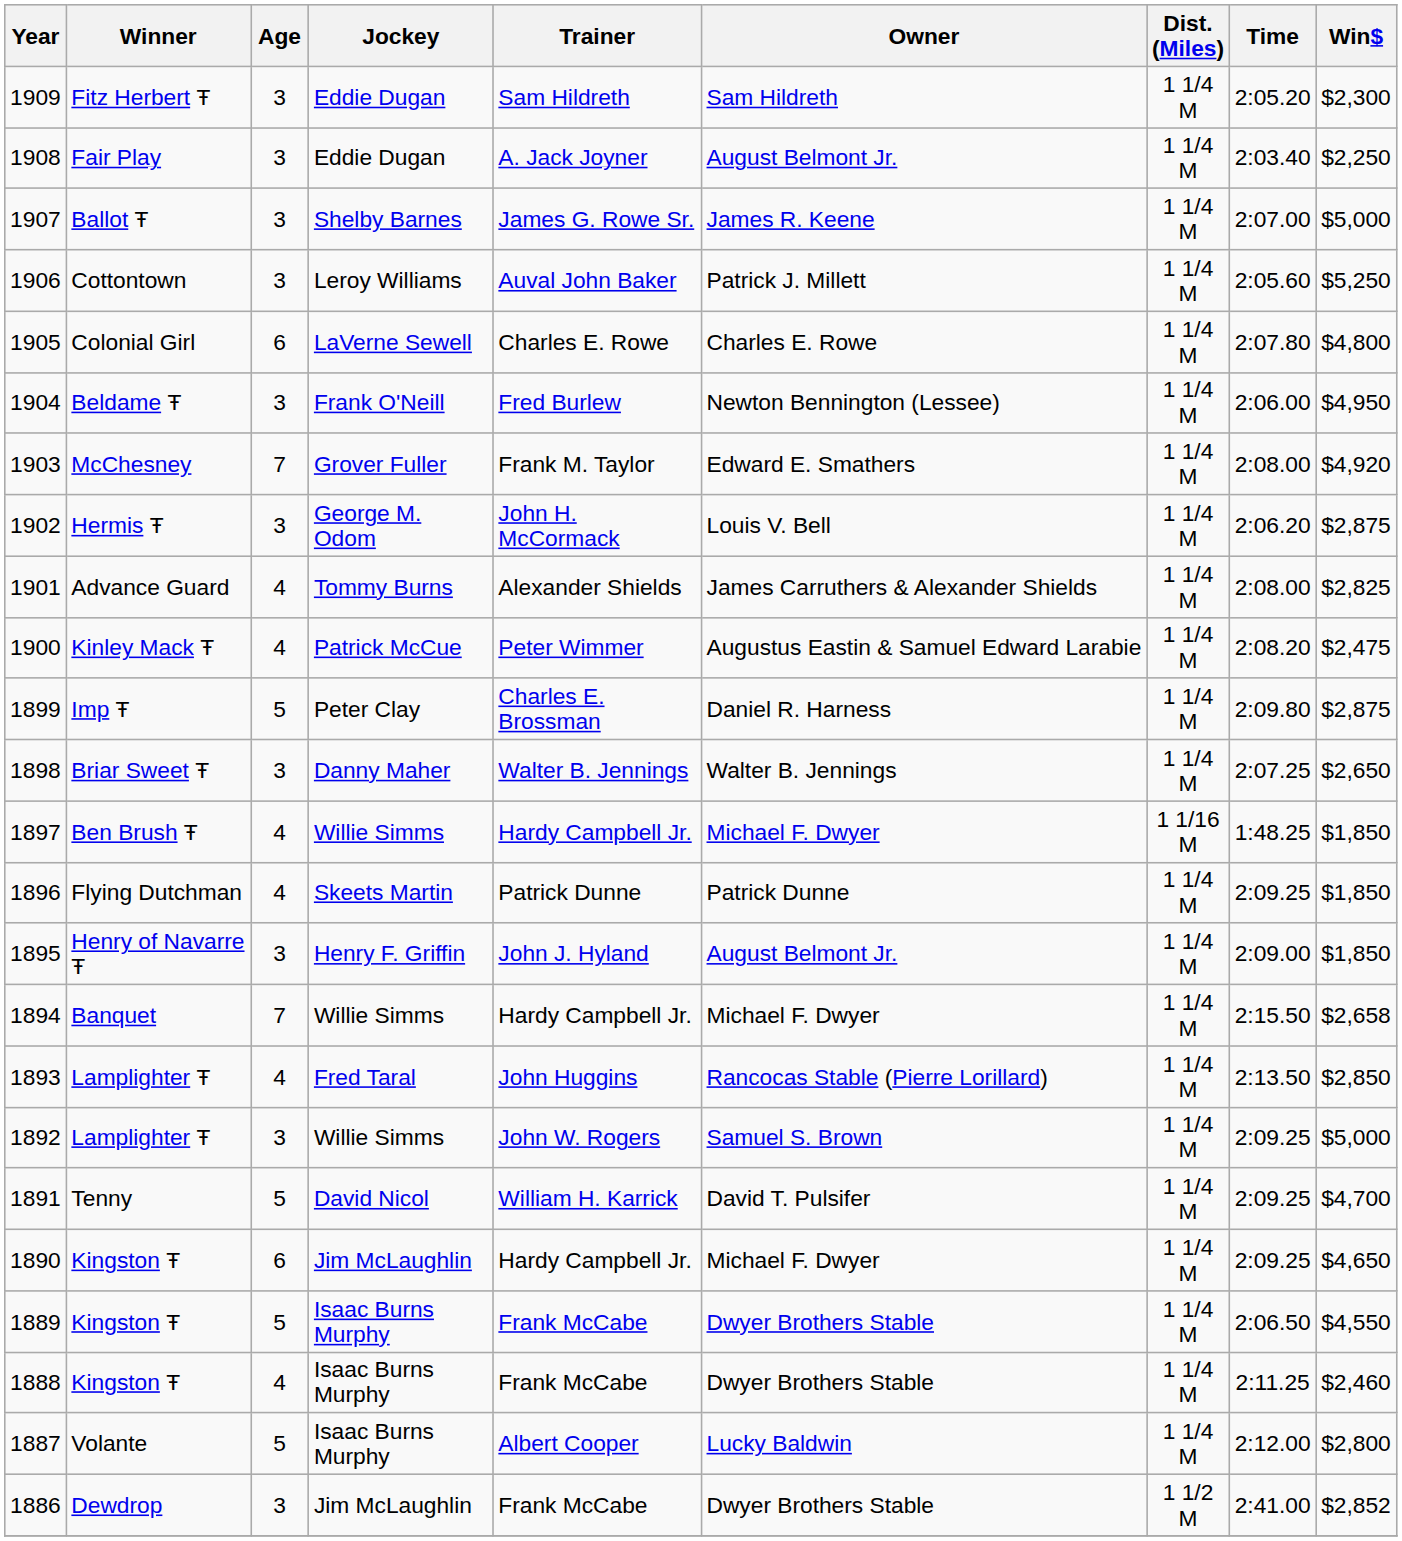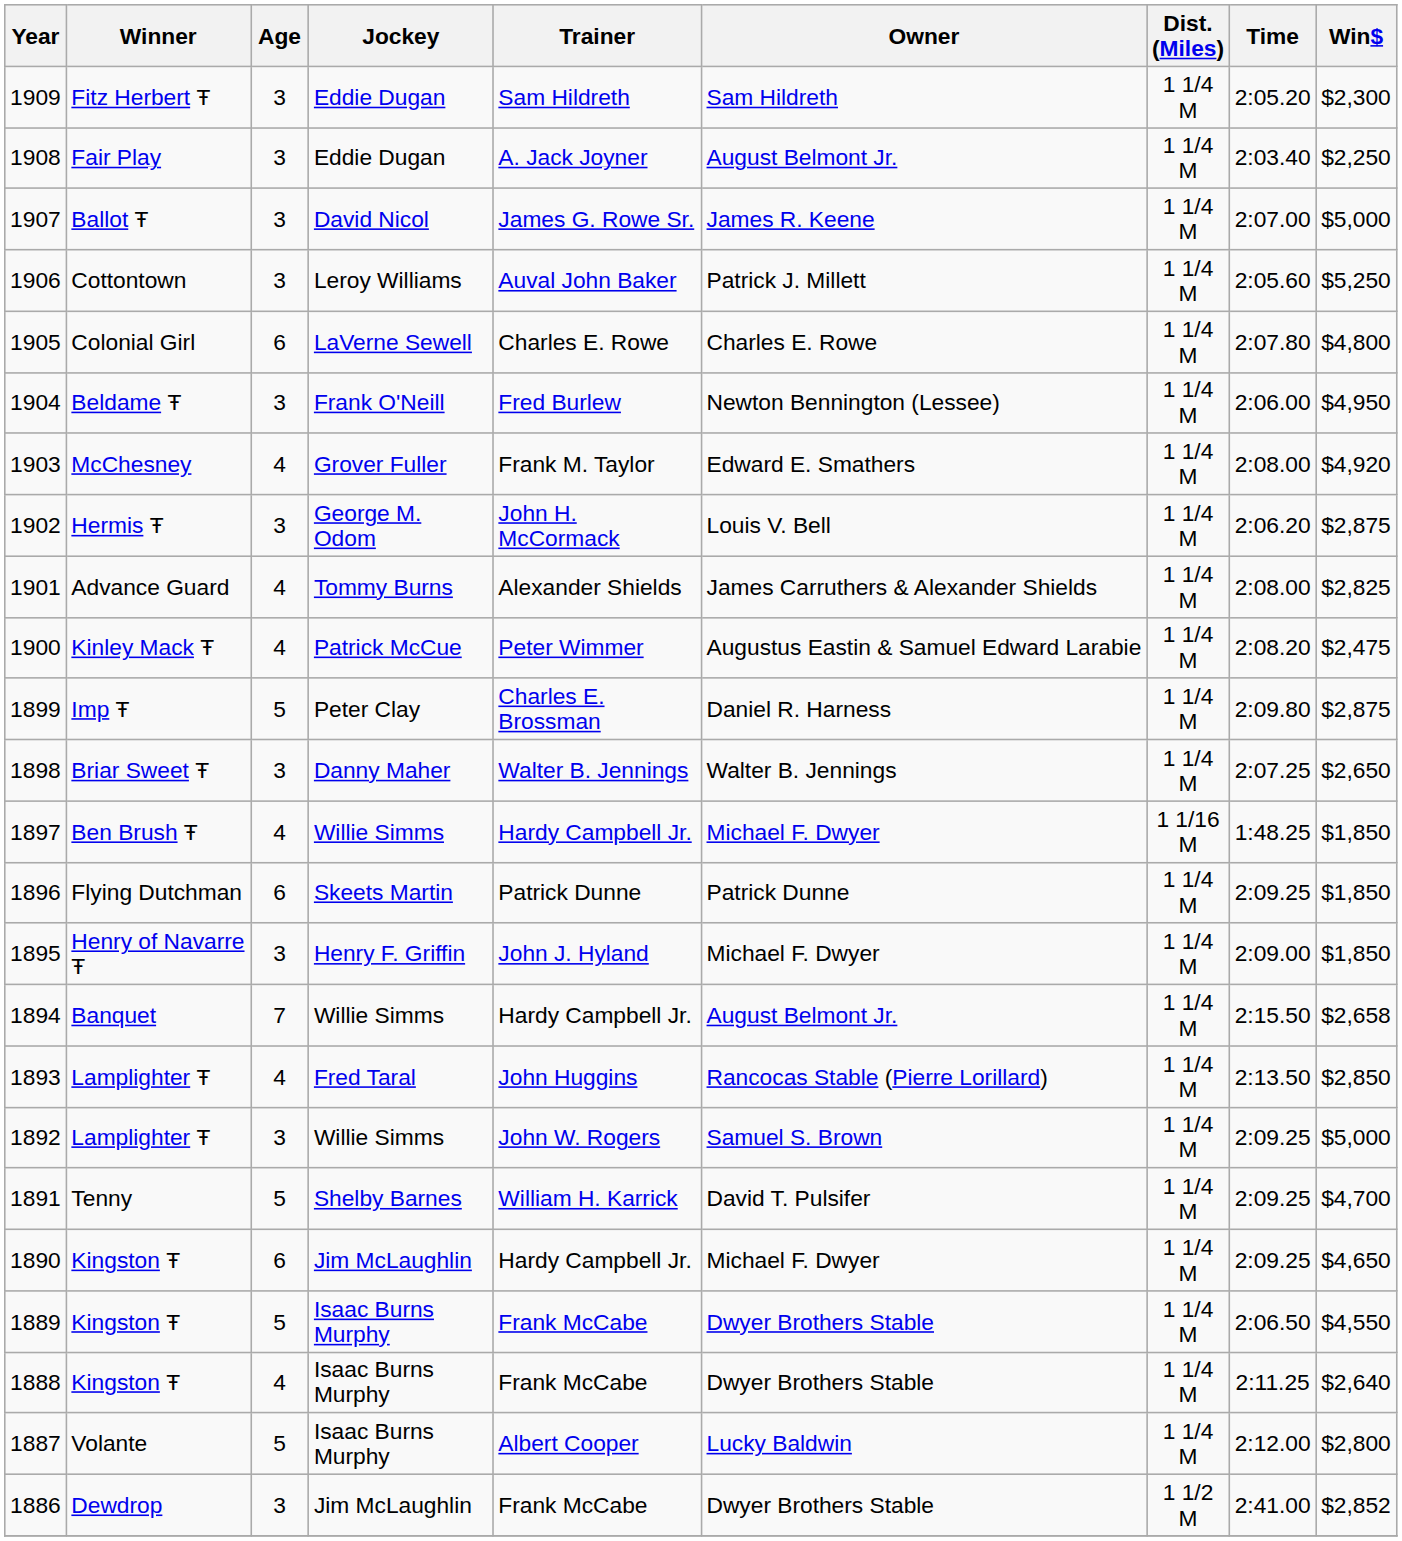 <table class="wikitable sortable" style="font-size:90%">
 <tr>
 <th style="width:30px">Year<br></th>
 <th style="width:110px">Winner<br></th>
 <th style="width:30px">Age<br></th>
 <th style="width:110px">Jockey<br></th>
 <th style="width:125px">Trainer<br></th>
 <th>Owner<br></th>
 <th style="width:35px">Dist.<br> <span>(<a href='#'>Miles</a>)</span></th>
 <th style="width:25px">Time<br></th>
 <th style="width:25px">Win<a href='#'>$</a></th>
 </tr>
 <tr>
 <td align=center>1909</td>
 <td><a href='#'>Fitz Herbert</a> Ŧ</td>
 <td align=center>3</td>
 <td><a href='#'>Eddie Dugan</a></td>
 <td><a href='#'>Sam Hildreth</a></td>
 <td><a href='#'>Sam Hildreth</a></td>
 <td align=center>1 1/4 M</td>
 <td align=center>2:05.20</td>
 <td align=center>$2,300</td>
 </tr>
 <tr>
 <td align=center>1908</td>
 <td><a href='#'>Fair Play</a></td>
 <td align=center>3</td>
 <td>Eddie Dugan</td>
 <td><a href='#'>A. Jack Joyner</a></td>
 <td><a href='#'>August Belmont Jr.</a></td>
 <td align=center>1 1/4 M</td>
 <td align=center>2:03.40</td>
 <td align=center>$2,250</td>
 </tr>
 <tr>
 <td align=center>1907</td>
 <td><a href='#'>Ballot</a> Ŧ</td>
 <td align=center>3</td>
-<td><a href='#'>Shelby Barnes</a></td>
+<td><a href='#'>David Nicol</a></td>
 <td><a href='#'>James G. Rowe Sr.</a></td>
 <td><a href='#'>James R. Keene</a></td>
 <td align=center>1 1/4 M</td>
 <td align=center>2:07.00</td>
 <td align=center>$5,000</td>
 </tr>
 <tr>
 <td align=center>1906</td>
 <td>Cottontown</td>
 <td align=center>3</td>
 <td>Leroy Williams</td>
 <td><a href='#'>Auval John Baker</a></td>
 <td>Patrick J. Millett</td>
 <td align=center>1 1/4 M</td>
 <td align=center>2:05.60</td>
 <td align=center>$5,250</td>
 </tr>
 <tr>
 <td align=center>1905</td>
 <td>Colonial Girl</td>
 <td align=center>6</td>
 <td><a href='#'>LaVerne Sewell</a></td>
 <td>Charles E. Rowe</td>
 <td>Charles E. Rowe</td>
 <td align=center>1 1/4 M</td>
 <td align=center>2:07.80</td>
 <td align=center>$4,800</td>
 </tr>
 <tr>
 <td align=center>1904</td>
 <td><a href='#'>Beldame</a> Ŧ</td>
 <td align=center>3</td>
 <td><a href='#'>Frank O'Neill</a></td>
 <td><a href='#'>Fred Burlew</a></td>
 <td>Newton Bennington (Lessee)</td>
 <td align=center>1 1/4 M</td>
 <td align=center>2:06.00</td>
 <td align=center>$4,950</td>
 </tr>
 <tr>
 <td align=center>1903</td>
 <td><a href='#'>McChesney</a></td>
-<td align=center>7</td>
+<td align=center>4</td>
 <td><a href='#'>Grover Fuller</a></td>
 <td>Frank M. Taylor</td>
 <td>Edward E. Smathers</td>
 <td align=center>1 1/4 M</td>
 <td align=center>2:08.00</td>
 <td align=center>$4,920</td>
 </tr>
 <tr>
 <td align=center>1902</td>
 <td><a href='#'>Hermis</a> Ŧ</td>
 <td align=center>3</td>
 <td><a href='#'>George M. Odom</a></td>
 <td><a href='#'>John H. McCormack</a></td>
 <td>Louis V. Bell</td>
 <td align=center>1 1/4 M</td>
 <td align=center>2:06.20</td>
 <td align=center>$2,875</td>
 </tr>
 <tr>
 <td align=center>1901</td>
 <td>Advance Guard</td>
 <td align=center>4</td>
 <td><a href='#'>Tommy Burns</a></td>
 <td>Alexander Shields</td>
 <td>James Carruthers & Alexander Shields</td>
 <td align=center>1 1/4 M</td>
 <td align=center>2:08.00</td>
 <td align=center>$2,825</td>
 </tr>
 <tr>
 <td align=center>1900</td>
 <td><a href='#'>Kinley Mack</a> Ŧ</td>
 <td align=center>4</td>
 <td><a href='#'>Patrick McCue</a></td>
 <td><a href='#'>Peter Wimmer</a></td>
 <td>Augustus Eastin & Samuel Edward Larabie</td>
 <td align=center>1 1/4 M</td>
 <td align=center>2:08.20</td>
 <td align=center>$2,475</td>
 </tr>
 <tr>
 <td align=center>1899</td>
 <td><a href='#'>Imp</a> Ŧ</td>
 <td align=center>5</td>
 <td>Peter Clay</td>
 <td><a href='#'>Charles E. Brossman</a></td>
 <td>Daniel R. Harness</td>
 <td align=center>1 1/4 M</td>
 <td align=center>2:09.80</td>
 <td align=center>$2,875</td>
 </tr>
 <tr>
 <td align=center>1898</td>
 <td><a href='#'>Briar Sweet</a> Ŧ</td>
 <td align=center>3</td>
 <td><a href='#'>Danny Maher</a></td>
 <td><a href='#'>Walter B. Jennings</a></td>
 <td>Walter B. Jennings</td>
 <td align=center>1 1/4 M</td>
 <td align=center>2:07.25</td>
 <td align=center>$2,650</td>
 </tr>
 <tr>
 <td align=center>1897</td>
 <td><a href='#'>Ben Brush</a> Ŧ</td>
 <td align=center>4</td>
 <td><a href='#'>Willie Simms</a></td>
 <td><a href='#'>Hardy Campbell Jr.</a></td>
 <td><a href='#'>Michael F. Dwyer</a></td>
 <td align=center>1 1/16 M</td>
 <td align=center>1:48.25</td>
 <td align=center>$1,850</td>
 </tr>
 <tr>
 <td align=center>1896</td>
 <td>Flying Dutchman</td>
-<td align=center>4</td>
+<td align=center>6</td>
 <td><a href='#'>Skeets Martin</a></td>
 <td>Patrick Dunne</td>
 <td>Patrick Dunne</td>
 <td align=center>1 1/4 M</td>
 <td align=center>2:09.25</td>
 <td align=center>$1,850</td>
 </tr>
 <tr>
 <td align=center>1895</td>
 <td><a href='#'>Henry of Navarre</a> Ŧ</td>
 <td align=center>3</td>
 <td><a href='#'>Henry F. Griffin</a></td>
 <td><a href='#'>John J. Hyland</a></td>
-<td><a href='#'>August Belmont Jr.</a></td>
+<td>Michael F. Dwyer</td>
 <td align=center>1 1/4 M</td>
 <td align=center>2:09.00</td>
 <td align=center>$1,850</td>
 </tr>
 <tr>
 <td align=center>1894</td>
 <td><a href='#'>Banquet</a></td>
 <td align=center>7</td>
 <td>Willie Simms</td>
 <td>Hardy Campbell Jr.</td>
-<td>Michael F. Dwyer</td>
+<td><a href='#'>August Belmont Jr.</a></td>
 <td align=center>1 1/4 M</td>
 <td align=center>2:15.50</td>
 <td align=center>$2,658</td>
 </tr>
 <tr>
 <td align=center>1893</td>
 <td><a href='#'>Lamplighter</a> Ŧ</td>
 <td align=center>4</td>
 <td><a href='#'>Fred Taral</a></td>
 <td><a href='#'>John Huggins</a></td>
 <td><a href='#'>Rancocas Stable</a> (<a href='#'>Pierre Lorillard</a>)</td>
 <td align=center>1 1/4 M</td>
 <td align=center>2:13.50</td>
 <td align=center>$2,850</td>
 </tr>
 <tr>
 <td align=center>1892</td>
 <td><a href='#'>Lamplighter</a> Ŧ</td>
 <td align=center>3</td>
 <td>Willie Simms</td>
 <td><a href='#'>John W. Rogers</a></td>
 <td><a href='#'>Samuel S. Brown</a></td>
 <td align=center>1 1/4 M</td>
 <td align=center>2:09.25</td>
 <td align=center>$5,000</td>
 </tr>
 <tr>
 <td align=center>1891</td>
 <td>Tenny</td>
 <td align=center>5</td>
-<td><a href='#'>David Nicol</a></td>
+<td><a href='#'>Shelby Barnes</a></td>
 <td><a href='#'>William H. Karrick</a></td>
 <td>David T. Pulsifer</td>
 <td align=center>1 1/4 M</td>
 <td align=center>2:09.25</td>
 <td align=center>$4,700</td>
 </tr>
 <tr>
 <td align=center>1890</td>
 <td><a href='#'>Kingston</a> Ŧ</td>
 <td align=center>6</td>
 <td><a href='#'>Jim McLaughlin</a></td>
 <td>Hardy Campbell Jr.</td>
 <td>Michael F. Dwyer</td>
 <td align=center>1 1/4 M</td>
 <td align=center>2:09.25</td>
 <td align=center>$4,650</td>
 </tr>
 <tr>
 <td align=center>1889</td>
 <td><a href='#'>Kingston</a> Ŧ</td>
 <td align=center>5</td>
 <td><a href='#'>Isaac Burns Murphy</a></td>
 <td><a href='#'>Frank McCabe</a></td>
 <td><a href='#'>Dwyer Brothers Stable</a></td>
 <td align=center>1 1/4 M</td>
 <td align=center>2:06.50</td>
 <td align=center>$4,550</td>
 </tr>
 <tr>
 <td align=center>1888</td>
 <td><a href='#'>Kingston</a> Ŧ</td>
 <td align=center>4</td>
 <td>Isaac Burns Murphy</td>
 <td>Frank McCabe</td>
 <td>Dwyer Brothers Stable</td>
 <td align=center>1 1/4 M</td>
 <td align=center>2:11.25</td>
-<td align=center>$2,460</td>
+<td align=center>$2,640</td>
 </tr>
 <tr>
 <td align=center>1887</td>
 <td>Volante</td>
 <td align=center>5</td>
 <td>Isaac Burns Murphy</td>
 <td><a href='#'>Albert Cooper</a></td>
 <td><a href='#'>Lucky Baldwin</a></td>
 <td align=center>1 1/4 M</td>
 <td align=center>2:12.00</td>
 <td align=center>$2,800</td>
 </tr>
 <tr>
 <td align=center>1886</td>
 <td><a href='#'>Dewdrop</a></td>
 <td align=center>3</td>
 <td>Jim McLaughlin</td>
 <td>Frank McCabe</td>
 <td>Dwyer Brothers Stable</td>
 <td align=center>1 1/2 M</td>
 <td align=center>2:41.00</td>
 <td align=center>$2,852</td>
 </tr>
 <tr>
 </tr>
 </table>
